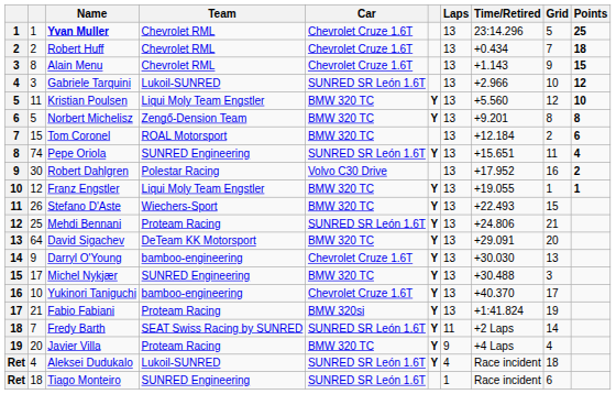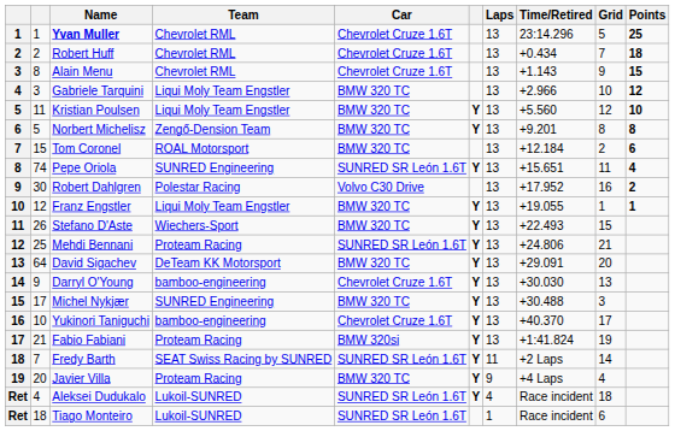 <table class="wikitable sortable" style="font-size: 95%;">
 <tr>
 <th></th>
 <th></th>
 <th>Name</th>
 <th>Team</th>
 <th>Car</th>
 <th></th>
 <th>Laps</th>
 <th>Time/Retired</th>
 <th>Grid</th>
 <th>Points</th>
 </tr>
 <tr>
 <th>1</th>
 <td>1</td>
 <td> <strong><a href='#'>Yvan Muller</a></strong></td>
 <td><a href='#'>Chevrolet RML</a></td>
 <td><a href='#'>Chevrolet Cruze 1.6T</a></td>
 <td></td>
 <td>13</td>
 <td>23:14.296</td>
 <td>5</td>
 <td><strong>25</strong></td>
 </tr>
 <tr>
 <th>2</th>
 <td>2</td>
 <td> <a href='#'>Robert Huff</a></td>
 <td><a href='#'>Chevrolet RML</a></td>
 <td><a href='#'>Chevrolet Cruze 1.6T</a></td>
 <td></td>
 <td>13</td>
 <td>+0.434</td>
 <td>7</td>
 <td><strong>18</strong></td>
 </tr>
 <tr>
 <th>3</th>
 <td>8</td>
 <td> <a href='#'>Alain Menu</a></td>
 <td><a href='#'>Chevrolet RML</a></td>
 <td><a href='#'>Chevrolet Cruze 1.6T</a></td>
 <td></td>
 <td>13</td>
 <td>+1.143</td>
 <td>9</td>
 <td><strong>15</strong></td>
 </tr>
 <tr>
 <th>4</th>
 <td>3</td>
 <td> <a href='#'>Gabriele Tarquini</a></td>
-<td><a href='#'>Lukoil-SUNRED</a></td>
-<td><a href='#'>SUNRED SR León 1.6T</a></td>
+<td><a href='#'>Liqui Moly Team Engstler</a></td>
+<td><a href='#'>BMW 320 TC</a></td>
 <td></td>
 <td>13</td>
 <td>+2.966</td>
 <td>10</td>
 <td><strong>12</strong></td>
 </tr>
 <tr>
 <th>5</th>
 <td>11</td>
 <td> <a href='#'>Kristian Poulsen</a></td>
 <td><a href='#'>Liqui Moly Team Engstler</a></td>
 <td><a href='#'>BMW 320 TC</a></td>
 <td align=center><strong><span>Y</span></strong></td>
 <td>13</td>
 <td>+5.560</td>
 <td>12</td>
 <td><strong>10</strong></td>
 </tr>
 <tr>
 <th>6</th>
 <td>5</td>
 <td> <a href='#'>Norbert Michelisz</a></td>
 <td><a href='#'>Zengő-Dension Team</a></td>
 <td><a href='#'>BMW 320 TC</a></td>
 <td align=center><strong><span>Y</span></strong></td>
 <td>13</td>
 <td>+9.201</td>
 <td>8</td>
 <td><strong>8</strong></td>
 </tr>
 <tr>
 <th>7</th>
 <td>15</td>
 <td> <a href='#'>Tom Coronel</a></td>
 <td><a href='#'>ROAL Motorsport</a></td>
 <td><a href='#'>BMW 320 TC</a></td>
 <td></td>
 <td>13</td>
 <td>+12.184</td>
 <td>2</td>
 <td><strong>6</strong></td>
 </tr>
 <tr>
 <th>8</th>
 <td>74</td>
 <td> <a href='#'>Pepe Oriola</a></td>
 <td><a href='#'>SUNRED Engineering</a></td>
 <td><a href='#'>SUNRED SR León 1.6T</a></td>
 <td align=center><strong><span>Y</span></strong></td>
 <td>13</td>
 <td>+15.651</td>
 <td>11</td>
 <td><strong>4</strong></td>
 </tr>
 <tr>
 <th>9</th>
 <td>30</td>
 <td> <a href='#'>Robert Dahlgren</a></td>
 <td><a href='#'>Polestar Racing</a></td>
 <td><a href='#'>Volvo C30 Drive</a></td>
 <td></td>
 <td>13</td>
 <td>+17.952</td>
 <td>16</td>
 <td><strong>2</strong></td>
 </tr>
 <tr>
 <th>10</th>
 <td>12</td>
 <td> <a href='#'>Franz Engstler</a></td>
 <td><a href='#'>Liqui Moly Team Engstler</a></td>
 <td><a href='#'>BMW 320 TC</a></td>
 <td align=center><strong><span>Y</span></strong></td>
 <td>13</td>
 <td>+19.055</td>
 <td>1</td>
 <td><strong>1</strong></td>
 </tr>
 <tr>
 <th>11</th>
 <td>26</td>
 <td> <a href='#'>Stefano D'Aste</a></td>
 <td><a href='#'>Wiechers-Sport</a></td>
 <td><a href='#'>BMW 320 TC</a></td>
 <td align=center><strong><span>Y</span></strong></td>
 <td>13</td>
 <td>+22.493</td>
 <td>15</td>
 <td></td>
 </tr>
 <tr>
 <th>12</th>
 <td>25</td>
 <td> <a href='#'>Mehdi Bennani</a></td>
 <td><a href='#'>Proteam Racing</a></td>
 <td><a href='#'>SUNRED SR León 1.6T</a></td>
 <td align=center><strong><span>Y</span></strong></td>
 <td>13</td>
 <td>+24.806</td>
 <td>21</td>
 <td></td>
 </tr>
 <tr>
 <th>13</th>
 <td>64</td>
 <td> <a href='#'>David Sigachev</a></td>
 <td><a href='#'>DeTeam KK Motorsport</a></td>
 <td><a href='#'>BMW 320 TC</a></td>
 <td align=center><strong><span>Y</span></strong></td>
 <td>13</td>
 <td>+29.091</td>
 <td>20</td>
 <td></td>
 </tr>
 <tr>
 <th>14</th>
 <td>9</td>
 <td> <a href='#'>Darryl O'Young</a></td>
 <td><a href='#'>bamboo-engineering</a></td>
 <td><a href='#'>Chevrolet Cruze 1.6T</a></td>
 <td align=center><strong><span>Y</span></strong></td>
 <td>13</td>
 <td>+30.030</td>
 <td>13</td>
 <td></td>
 </tr>
 <tr>
 <th>15</th>
 <td>17</td>
 <td> <a href='#'>Michel Nykjær</a></td>
 <td><a href='#'>SUNRED Engineering</a></td>
 <td><a href='#'>BMW 320 TC</a></td>
 <td align=center><strong><span>Y</span></strong></td>
 <td>13</td>
 <td>+30.488</td>
 <td>3</td>
 <td></td>
 </tr>
 <tr>
 <th>16</th>
 <td>10</td>
 <td> <a href='#'>Yukinori Taniguchi</a></td>
 <td><a href='#'>bamboo-engineering</a></td>
 <td><a href='#'>Chevrolet Cruze 1.6T</a></td>
 <td align=center><strong><span>Y</span></strong></td>
 <td>13</td>
 <td>+40.370</td>
 <td>17</td>
 <td></td>
 </tr>
 <tr>
 <th>17</th>
 <td>21</td>
 <td> <a href='#'>Fabio Fabiani</a></td>
 <td><a href='#'>Proteam Racing</a></td>
 <td><a href='#'>BMW 320si</a></td>
 <td align=center><strong><span>Y</span></strong></td>
 <td>13</td>
 <td>+1:41.824</td>
 <td>19</td>
 <td></td>
 </tr>
 <tr>
 <th>18</th>
 <td>7</td>
 <td> <a href='#'>Fredy Barth</a></td>
 <td><a href='#'>SEAT Swiss Racing by SUNRED</a></td>
 <td><a href='#'>SUNRED SR León 1.6T</a></td>
 <td align=center><strong><span>Y</span></strong></td>
 <td>11</td>
 <td>+2 Laps</td>
 <td>14</td>
 <td></td>
 </tr>
 <tr>
 <th>19</th>
 <td>20</td>
 <td> <a href='#'>Javier Villa</a></td>
 <td><a href='#'>Proteam Racing</a></td>
 <td><a href='#'>BMW 320 TC</a></td>
 <td align=center><strong><span>Y</span></strong></td>
 <td>9</td>
 <td>+4 Laps</td>
 <td>4</td>
 <td></td>
 </tr>
 <tr>
 <th>Ret</th>
 <td>4</td>
 <td> <a href='#'>Aleksei Dudukalo</a></td>
 <td><a href='#'>Lukoil-SUNRED</a></td>
 <td><a href='#'>SUNRED SR León 1.6T</a></td>
 <td align=center><strong><span>Y</span></strong></td>
 <td>4</td>
 <td>Race incident</td>
 <td>18</td>
 <td></td>
 </tr>
 <tr>
 <th>Ret</th>
 <td>18</td>
 <td> <a href='#'>Tiago Monteiro</a></td>
-<td><a href='#'>SUNRED Engineering</a></td>
+<td><a href='#'>Lukoil-SUNRED</a></td>
 <td><a href='#'>SUNRED SR León 1.6T</a></td>
 <td></td>
 <td>1</td>
 <td>Race incident</td>
 <td>6</td>
 <td></td>
 </tr>
 </table>
